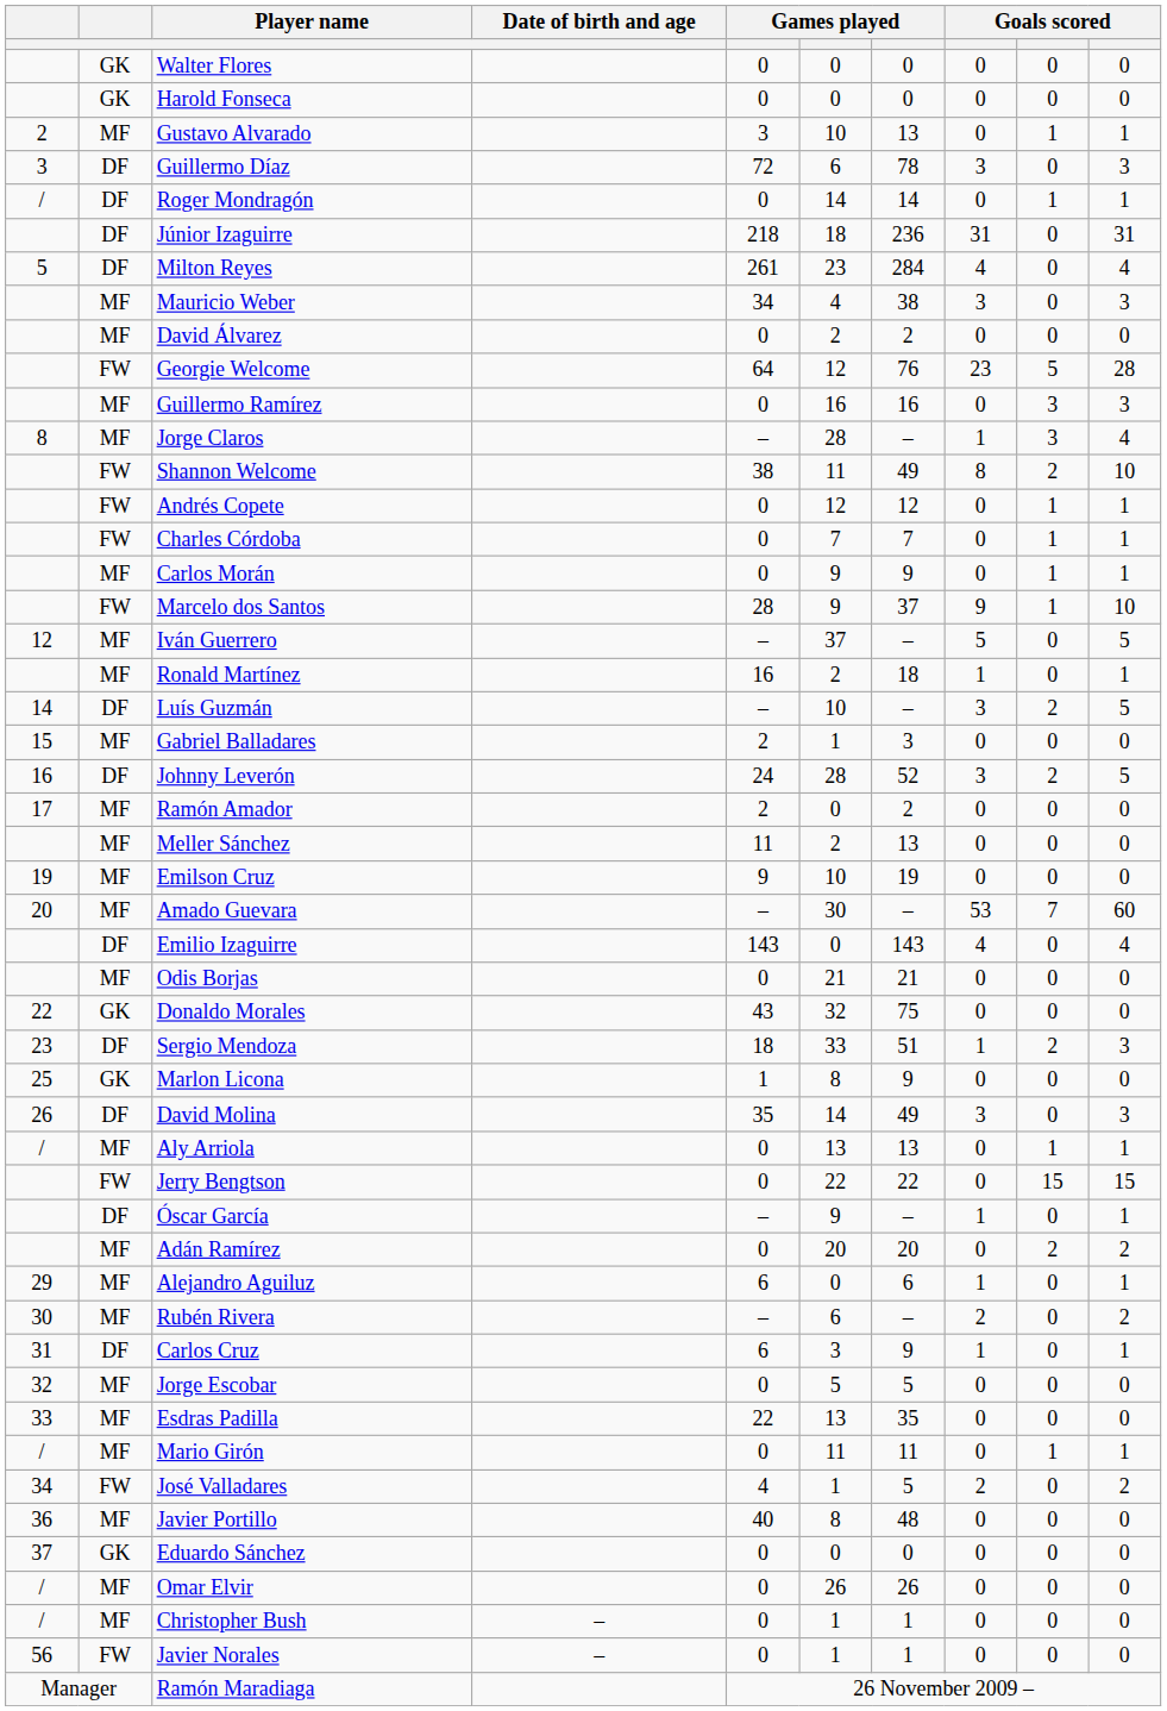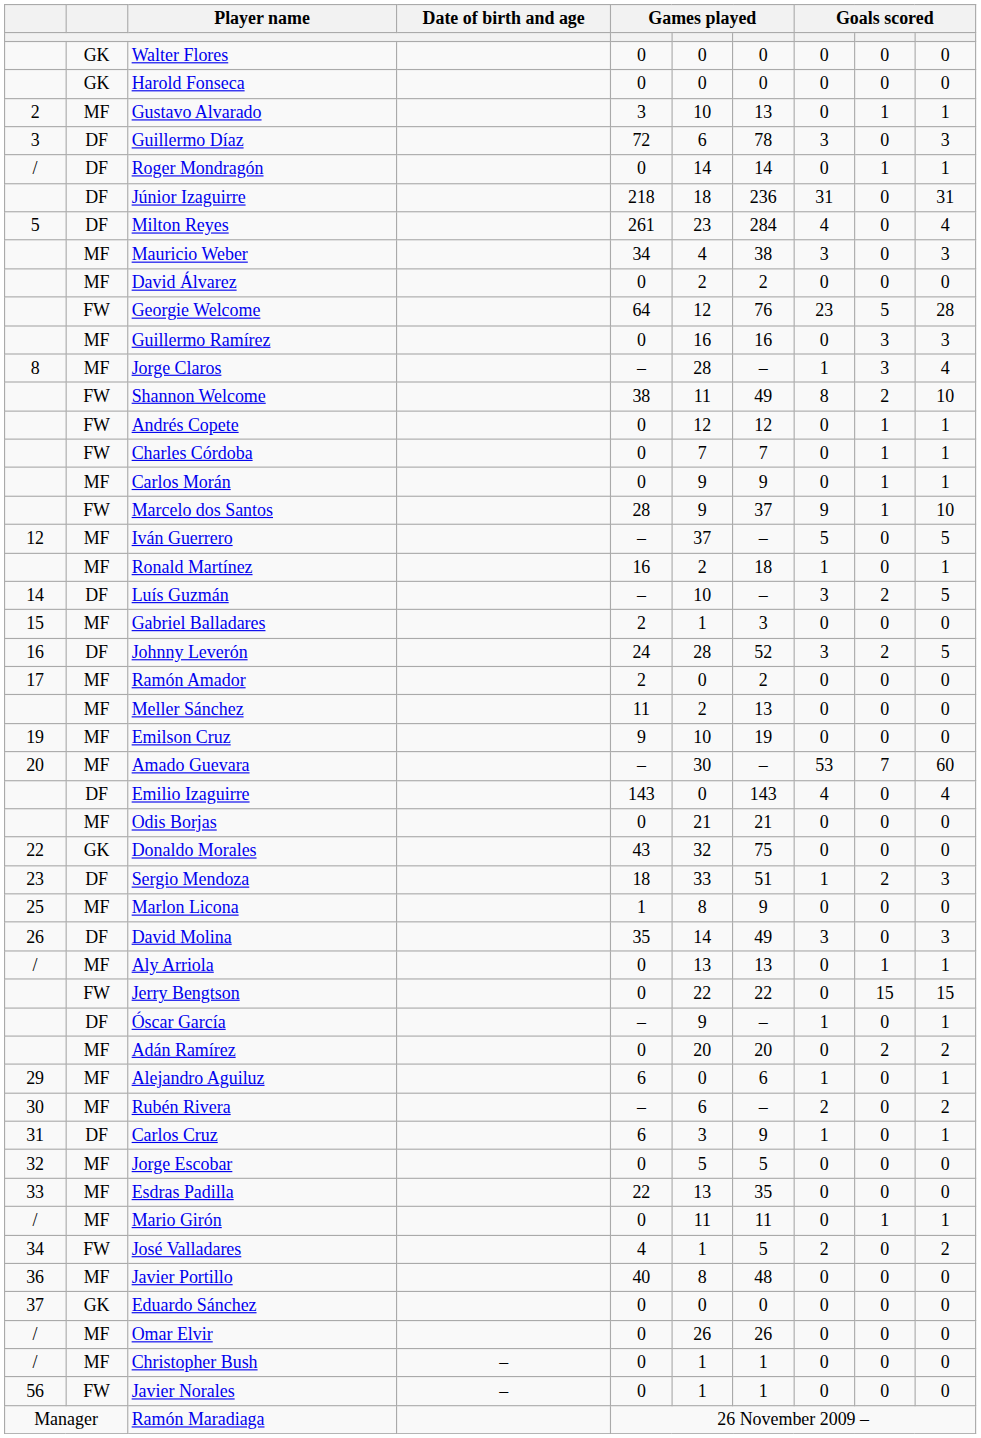 <table class="wikitable">
 <tr>
 <th width="50"></th>
 <th width="50"></th>
 <th width="250">Player name</th>
 <th width="200">Date of birth and age</th>
 <th width="150" colspan="3">Games played</th>
 <th width="150" colspan="3">Goals scored</th>
 </tr>
 <tr>
 <th colspan="4"></th>
 <th width="50"></th>
 <th width="50"></th>
 <th width="50"></th>
 <th width="50"></th>
 <th width="50"></th>
 <th width="50"></th>
 </tr>
 <tr align="center">
 <td></td>
 <td>GK</td>
 <td align="left"> <a href='#'>Walter Flores</a></td>
 <td></td>
 <td>0</td>
 <td>0</td>
 <td>0</td>
 <td>0</td>
 <td>0</td>
 <td>0</td>
 </tr>
 <tr align="center">
 <td></td>
 <td>GK</td>
 <td align="left"> <a href='#'>Harold Fonseca</a></td>
 <td></td>
 <td>0</td>
 <td>0</td>
 <td>0</td>
 <td>0</td>
 <td>0</td>
 <td>0</td>
 </tr>
 <tr align="center">
 <td>2</td>
 <td>MF</td>
 <td align="left"> <a href='#'>Gustavo Alvarado</a></td>
 <td></td>
 <td>3</td>
 <td>10</td>
 <td>13</td>
 <td>0</td>
 <td>1</td>
 <td>1</td>
 </tr>
 <tr align="center">
 <td>3</td>
 <td>DF</td>
 <td align="left"> <a href='#'>Guillermo Díaz</a></td>
 <td></td>
 <td>72</td>
 <td>6</td>
 <td>78</td>
 <td>3</td>
 <td>0</td>
 <td>3</td>
 </tr>
 <tr align="center">
 <td> / </td>
 <td>DF</td>
 <td align="left"> <a href='#'>Roger Mondragón</a></td>
 <td></td>
 <td>0</td>
 <td>14</td>
 <td>14</td>
 <td>0</td>
 <td>1</td>
 <td>1</td>
 </tr>
 <tr align="center">
 <td></td>
 <td>DF</td>
 <td align="left"> <a href='#'>Júnior Izaguirre</a></td>
 <td></td>
 <td>218</td>
 <td>18</td>
 <td>236</td>
 <td>31</td>
 <td>0</td>
 <td>31</td>
 </tr>
 <tr align="center">
 <td>5</td>
 <td>DF</td>
 <td align="left"> <a href='#'>Milton Reyes</a></td>
 <td></td>
 <td>261</td>
 <td>23</td>
 <td>284</td>
 <td>4</td>
 <td>0</td>
 <td>4</td>
 </tr>
 <tr align="center">
 <td></td>
 <td>MF</td>
 <td align="left"> <a href='#'>Mauricio Weber</a></td>
 <td></td>
 <td>34</td>
 <td>4</td>
 <td>38</td>
 <td>3</td>
 <td>0</td>
 <td>3</td>
 </tr>
 <tr align="center">
 <td></td>
 <td>MF</td>
 <td align="left"> <a href='#'>David Álvarez</a></td>
 <td></td>
 <td>0</td>
 <td>2</td>
 <td>2</td>
 <td>0</td>
 <td>0</td>
 <td>0</td>
 </tr>
 <tr align="center">
 <td></td>
 <td>FW</td>
 <td align="left"> <a href='#'>Georgie Welcome</a></td>
 <td></td>
 <td>64</td>
 <td>12</td>
 <td>76</td>
 <td>23</td>
 <td>5</td>
 <td>28</td>
 </tr>
 <tr align="center">
 <td></td>
 <td>MF</td>
 <td align="left"> <a href='#'>Guillermo Ramírez</a></td>
 <td></td>
 <td>0</td>
 <td>16</td>
 <td>16</td>
 <td>0</td>
 <td>3</td>
 <td>3</td>
 </tr>
 <tr align="center">
 <td>8</td>
 <td>MF</td>
 <td align="left"> <a href='#'>Jorge Claros</a></td>
 <td></td>
 <td>–</td>
 <td>28</td>
 <td>–</td>
 <td>1</td>
 <td>3</td>
 <td>4</td>
 </tr>
 <tr align="center">
 <td></td>
 <td>FW</td>
 <td align="left"> <a href='#'>Shannon Welcome</a></td>
 <td></td>
 <td>38</td>
 <td>11</td>
 <td>49</td>
 <td>8</td>
 <td>2</td>
 <td>10</td>
 </tr>
 <tr align="center">
 <td></td>
 <td>FW</td>
 <td align="left"> <a href='#'>Andrés Copete</a></td>
 <td></td>
 <td>0</td>
 <td>12</td>
 <td>12</td>
 <td>0</td>
 <td>1</td>
 <td>1</td>
 </tr>
 <tr align="center">
 <td></td>
 <td>FW</td>
 <td align="left"> <a href='#'>Charles Córdoba</a></td>
 <td></td>
 <td>0</td>
 <td>7</td>
 <td>7</td>
 <td>0</td>
 <td>1</td>
 <td>1</td>
 </tr>
 <tr align="center">
 <td></td>
 <td>MF</td>
 <td align="left"> <a href='#'>Carlos Morán</a></td>
 <td></td>
 <td>0</td>
 <td>9</td>
 <td>9</td>
 <td>0</td>
 <td>1</td>
 <td>1</td>
 </tr>
 <tr align="center">
 <td></td>
 <td>FW</td>
 <td align="left"> <a href='#'>Marcelo dos Santos</a></td>
 <td></td>
 <td>28</td>
 <td>9</td>
 <td>37</td>
 <td>9</td>
 <td>1</td>
 <td>10</td>
 </tr>
 <tr align="center">
 <td>12</td>
 <td>MF</td>
 <td align="left"> <a href='#'>Iván Guerrero</a></td>
 <td></td>
 <td>–</td>
 <td>37</td>
 <td>–</td>
 <td>5</td>
 <td>0</td>
 <td>5</td>
 </tr>
 <tr align="center">
 <td></td>
 <td>MF</td>
 <td align="left"> <a href='#'>Ronald Martínez</a></td>
 <td></td>
 <td>16</td>
 <td>2</td>
 <td>18</td>
 <td>1</td>
 <td>0</td>
 <td>1</td>
 </tr>
 <tr align="center">
 <td>14</td>
 <td>DF</td>
 <td align="left"> <a href='#'>Luís Guzmán</a></td>
 <td></td>
 <td>–</td>
 <td>10</td>
 <td>–</td>
 <td>3</td>
 <td>2</td>
 <td>5</td>
 </tr>
 <tr align="center">
 <td>15</td>
 <td>MF</td>
 <td align="left"> <a href='#'>Gabriel Balladares</a></td>
 <td></td>
 <td>2</td>
 <td>1</td>
 <td>3</td>
 <td>0</td>
 <td>0</td>
 <td>0</td>
 </tr>
 <tr align="center">
 <td>16</td>
 <td>DF</td>
 <td align="left"> <a href='#'>Johnny Leverón</a></td>
 <td></td>
 <td>24</td>
 <td>28</td>
 <td>52</td>
 <td>3</td>
 <td>2</td>
 <td>5</td>
 </tr>
 <tr align="center">
 <td>17</td>
 <td>MF</td>
 <td align="left"> <a href='#'>Ramón Amador</a></td>
 <td></td>
 <td>2</td>
 <td>0</td>
 <td>2</td>
 <td>0</td>
 <td>0</td>
 <td>0</td>
 </tr>
 <tr align="center">
 <td></td>
 <td>MF</td>
 <td align="left"> <a href='#'>Meller Sánchez</a></td>
 <td></td>
 <td>11</td>
 <td>2</td>
 <td>13</td>
 <td>0</td>
 <td>0</td>
 <td>0</td>
 </tr>
 <tr align="center">
 <td>19</td>
 <td>MF</td>
 <td align="left"> <a href='#'>Emilson Cruz</a></td>
 <td></td>
 <td>9</td>
 <td>10</td>
 <td>19</td>
 <td>0</td>
 <td>0</td>
 <td>0</td>
 </tr>
 <tr align="center">
 <td>20</td>
 <td>MF</td>
 <td align="left"> <a href='#'>Amado Guevara</a></td>
 <td></td>
 <td>–</td>
 <td>30</td>
 <td>–</td>
 <td>53</td>
 <td>7</td>
 <td>60</td>
 </tr>
 <tr align="center">
 <td></td>
 <td>DF</td>
 <td align="left"> <a href='#'>Emilio Izaguirre</a></td>
 <td></td>
 <td>143</td>
 <td>0</td>
 <td>143</td>
 <td>4</td>
 <td>0</td>
 <td>4</td>
 </tr>
 <tr align="center">
 <td></td>
 <td>MF</td>
 <td align="left"> <a href='#'>Odis Borjas</a></td>
 <td></td>
 <td>0</td>
 <td>21</td>
 <td>21</td>
 <td>0</td>
 <td>0</td>
 <td>0</td>
 </tr>
 <tr align="center">
 <td>22</td>
 <td>GK</td>
 <td align="left"> <a href='#'>Donaldo Morales</a></td>
 <td></td>
 <td>43</td>
 <td>32</td>
 <td>75</td>
 <td>0</td>
 <td>0</td>
 <td>0</td>
 </tr>
 <tr align="center">
 <td>23</td>
 <td>DF</td>
 <td align="left"> <a href='#'>Sergio Mendoza</a></td>
 <td></td>
 <td>18</td>
 <td>33</td>
 <td>51</td>
 <td>1</td>
 <td>2</td>
 <td>3</td>
 </tr>
 <tr align="center">
 <td>25</td>
-<td>GK</td>
+<td>MF</td>
 <td align="left"> <a href='#'>Marlon Licona</a></td>
 <td></td>
 <td>1</td>
 <td>8</td>
 <td>9</td>
 <td>0</td>
 <td>0</td>
 <td>0</td>
 </tr>
 <tr align="center">
 <td>26</td>
 <td>DF</td>
 <td align="left"> <a href='#'>David Molina</a></td>
 <td></td>
 <td>35</td>
 <td>14</td>
 <td>49</td>
 <td>3</td>
 <td>0</td>
 <td>3</td>
 </tr>
 <tr align="center">
 <td> / </td>
 <td>MF</td>
 <td align="left"> <a href='#'>Aly Arriola</a></td>
 <td></td>
 <td>0</td>
 <td>13</td>
 <td>13</td>
 <td>0</td>
 <td>1</td>
 <td>1</td>
 </tr>
 <tr align="center">
 <td></td>
 <td>FW</td>
 <td align="left"> <a href='#'>Jerry Bengtson</a></td>
 <td></td>
 <td>0</td>
 <td>22</td>
 <td>22</td>
 <td>0</td>
 <td>15</td>
 <td>15</td>
 </tr>
 <tr align="center">
 <td></td>
 <td>DF</td>
 <td align="left"> <a href='#'>Óscar García</a></td>
 <td></td>
 <td>–</td>
 <td>9</td>
 <td>–</td>
 <td>1</td>
 <td>0</td>
 <td>1</td>
 </tr>
 <tr align="center">
 <td></td>
 <td>MF</td>
 <td align="left"> <a href='#'>Adán Ramírez</a></td>
 <td></td>
 <td>0</td>
 <td>20</td>
 <td>20</td>
 <td>0</td>
 <td>2</td>
 <td>2</td>
 </tr>
 <tr align="center">
 <td>29</td>
 <td>MF</td>
 <td align="left"> <a href='#'>Alejandro Aguiluz</a></td>
 <td></td>
 <td>6</td>
 <td>0</td>
 <td>6</td>
 <td>1</td>
 <td>0</td>
 <td>1</td>
 </tr>
 <tr align="center">
 <td>30</td>
 <td>MF</td>
 <td align="left"> <a href='#'>Rubén Rivera</a></td>
 <td></td>
 <td>–</td>
 <td>6</td>
 <td>–</td>
 <td>2</td>
 <td>0</td>
 <td>2</td>
 </tr>
 <tr align="center">
 <td>31</td>
 <td>DF</td>
 <td align="left"> <a href='#'>Carlos Cruz</a></td>
 <td></td>
 <td>6</td>
 <td>3</td>
 <td>9</td>
 <td>1</td>
 <td>0</td>
 <td>1</td>
 </tr>
 <tr align="center">
 <td>32</td>
 <td>MF</td>
 <td align="left"> <a href='#'>Jorge Escobar</a></td>
 <td></td>
 <td>0</td>
 <td>5</td>
 <td>5</td>
 <td>0</td>
 <td>0</td>
 <td>0</td>
 </tr>
 <tr align="center">
 <td>33</td>
 <td>MF</td>
 <td align="left"> <a href='#'>Esdras Padilla</a></td>
 <td></td>
 <td>22</td>
 <td>13</td>
 <td>35</td>
 <td>0</td>
 <td>0</td>
 <td>0</td>
 </tr>
 <tr align="center">
 <td> / </td>
 <td>MF</td>
 <td align="left"> <a href='#'>Mario Girón</a></td>
 <td></td>
 <td>0</td>
 <td>11</td>
 <td>11</td>
 <td>0</td>
 <td>1</td>
 <td>1</td>
 </tr>
 <tr align="center">
 <td>34</td>
 <td>FW</td>
 <td align="left"> <a href='#'>José Valladares</a></td>
 <td></td>
 <td>4</td>
 <td>1</td>
 <td>5</td>
 <td>2</td>
 <td>0</td>
 <td>2</td>
 </tr>
 <tr align="center">
 <td>36</td>
 <td>MF</td>
 <td align="left"> <a href='#'>Javier Portillo</a></td>
 <td></td>
 <td>40</td>
 <td>8</td>
 <td>48</td>
 <td>0</td>
 <td>0</td>
 <td>0</td>
 </tr>
 <tr align="center">
 <td>37</td>
 <td>GK</td>
 <td align="left"> <a href='#'>Eduardo Sánchez</a></td>
 <td></td>
 <td>0</td>
 <td>0</td>
 <td>0</td>
 <td>0</td>
 <td>0</td>
 <td>0</td>
 </tr>
 <tr align="center">
 <td> / </td>
 <td>MF</td>
 <td align="left"> <a href='#'>Omar Elvir</a></td>
 <td></td>
 <td>0</td>
 <td>26</td>
 <td>26</td>
 <td>0</td>
 <td>0</td>
 <td>0</td>
 </tr>
 <tr align="center">
 <td> / </td>
 <td>MF</td>
 <td align="left"> <a href='#'>Christopher Bush</a></td>
 <td>–</td>
 <td>0</td>
 <td>1</td>
 <td>1</td>
 <td>0</td>
 <td>0</td>
 <td>0</td>
 </tr>
 <tr align="center">
 <td>56</td>
 <td>FW</td>
 <td align="left"> <a href='#'>Javier Norales</a></td>
 <td>–</td>
 <td>0</td>
 <td>1</td>
 <td>1</td>
 <td>0</td>
 <td>0</td>
 <td>0</td>
 </tr>
 <tr align="center">
 <td colspan="2">Manager</td>
 <td align="left"> <a href='#'>Ramón Maradiaga</a></td>
 <td></td>
 <td colspan="6">26 November 2009 –</td>
 </tr>
 </table>
